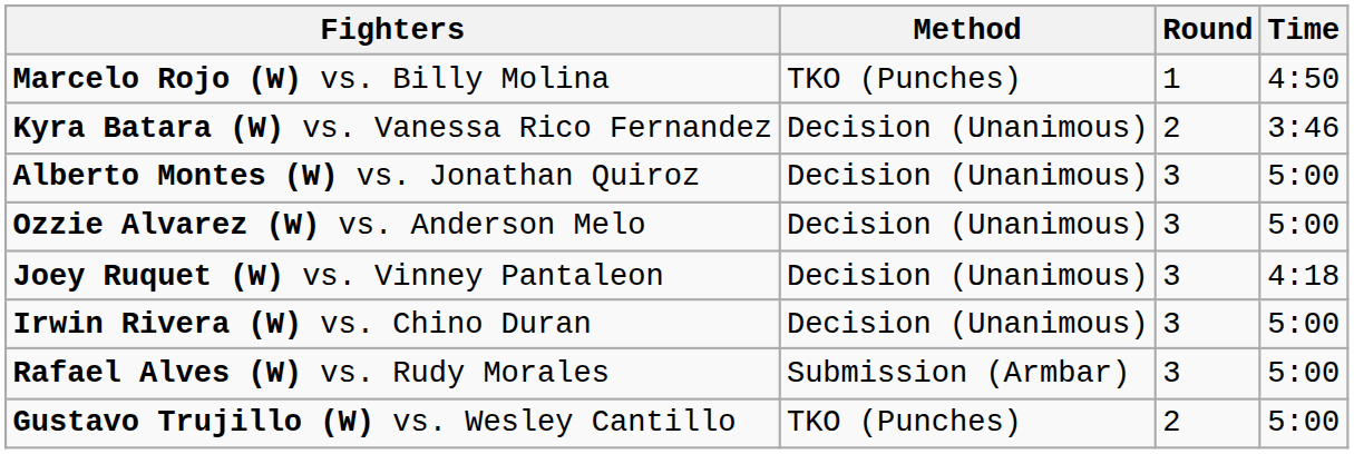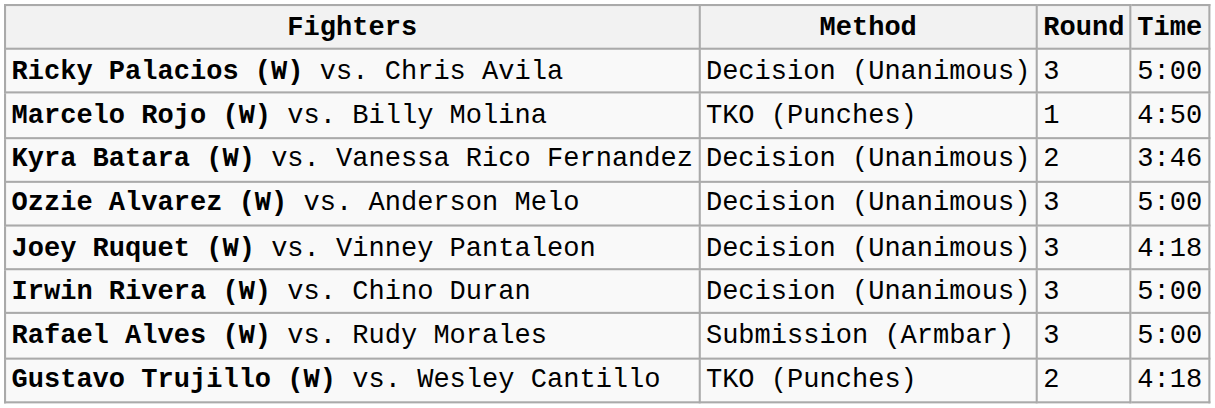 <table class="wikitable">
 <tr>
 <th>Fighters</th>
 <th>Method</th>
 <th>Round</th>
 <th>Time</th>
+</tr>
+<tr>
+<td><strong>Ricky Palacios (W)</strong> vs. Chris Avila</td>
+<td>Decision (Unanimous)</td>
+<td>3</td>
+<td>5:00</td>
 </tr>
 <tr>
 <td><strong>Marcelo Rojo (W)</strong> vs. Billy Molina</td>
 <td>TKO (Punches)</td>
 <td>1</td>
 <td>4:50</td>
 </tr>
 <tr>
 <td><strong>Kyra Batara (W)</strong> vs. Vanessa Rico Fernandez</td>
 <td>Decision (Unanimous)</td>
 <td>2</td>
 <td>3:46</td>
-</tr>
-<tr>
-<td><strong>Alberto Montes (W)</strong> vs. Jonathan Quiroz</td>
-<td>Decision (Unanimous)</td>
-<td>3</td>
-<td>5:00</td>
 </tr>
 <tr>
 <td><strong>Ozzie Alvarez (W)</strong> vs. Anderson Melo</td>
 <td>Decision (Unanimous)</td>
 <td>3</td>
 <td>5:00</td>
 </tr>
 <tr>
 <td><strong>Joey Ruquet (W)</strong> vs. Vinney Pantaleon</td>
 <td>Decision (Unanimous)</td>
 <td>3</td>
 <td>4:18</td>
 </tr>
 <tr>
 <td><strong>Irwin Rivera (W)</strong> vs. Chino Duran</td>
 <td>Decision (Unanimous)</td>
 <td>3</td>
 <td>5:00</td>
 </tr>
 <tr>
 <td><strong>Rafael Alves (W)</strong> vs. Rudy Morales</td>
 <td>Submission (Armbar)</td>
 <td>3</td>
 <td>5:00</td>
 </tr>
 <tr>
 <td><strong>Gustavo Trujillo (W)</strong> vs. Wesley Cantillo</td>
 <td>TKO (Punches)</td>
 <td>2</td>
-<td>5:00</td>
+<td>4:18</td>
 </tr>
 </table>
